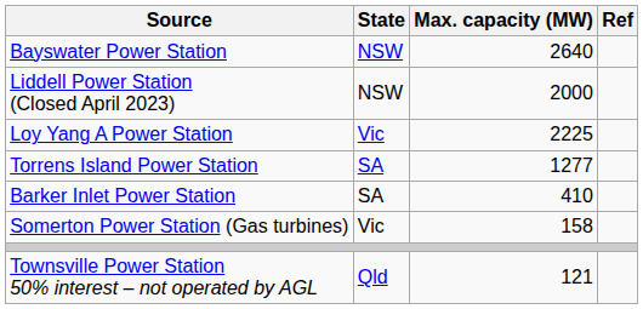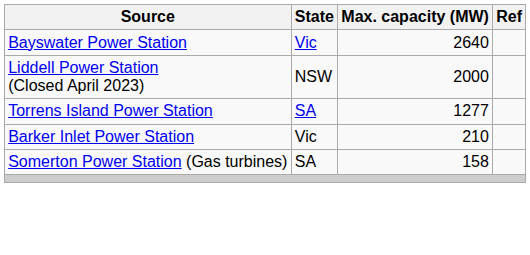 <table class="wikitable sortable">
 <tr>
 <th>Source</th>
 <th>State</th>
 <th>Max. capacity (MW)</th>
 <th>Ref</th>
 </tr>
 <tr>
 <td><a href='#'>Bayswater Power Station</a></td>
-<td><a href='#'>NSW</a></td>
+<td><a href='#'>Vic</a></td>
 <td align="right">2640</td>
 <td></td>
 </tr>
 <tr>
 <td><a href='#'>Liddell Power Station</a> <br> (Closed April 2023)</td>
 <td>NSW</td>
 <td align="right">2000</td>
 <td></td>
 </tr>
 <tr>
-<td><a href='#'>Loy Yang A Power Station</a></td>
-<td><a href='#'>Vic</a></td>
-<td align="right">2225</td>
-<td></td>
-</tr>
-<tr>
 <td><a href='#'>Torrens Island Power Station</a></td>
 <td><a href='#'>SA</a></td>
 <td align="right">1277</td>
 <td></td>
 </tr>
 <tr>
 <td><a href='#'>Barker Inlet Power Station</a></td>
-<td>SA</td>
-<td align="right">410</td>
+<td>Vic</td>
+<td align="right">210</td>
 <td></td>
 </tr>
 <tr>
 <td><a href='#'>Somerton Power Station</a> (Gas turbines)</td>
-<td>Vic</td>
+<td>SA</td>
 <td align="right">158</td>
 <td></td>
 </tr>
 <tr>
 <th colspan=4 style="background: #cccccc;"></th>
 </tr>
-<tr>
-<td><a href='#'>Townsville Power Station</a><br><em>50% interest – not operated by AGL</em></td>
-<td><a href='#'>Qld</a></td>
-<td align="right">121<br></td>
-<td></td>
-</tr>
 </table>
